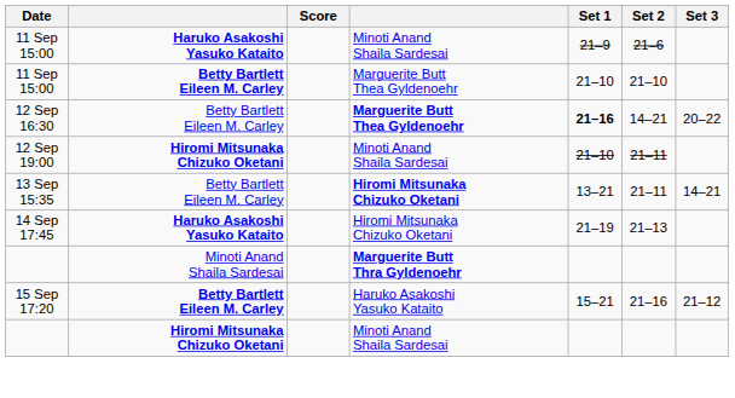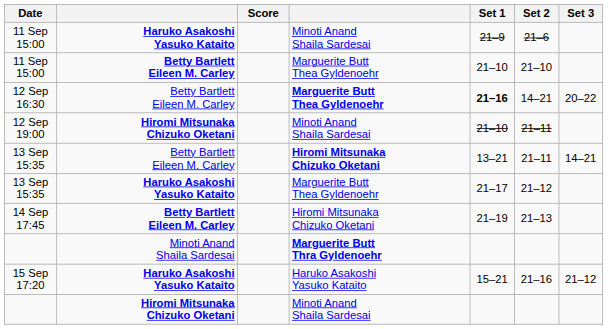 <table class="wikitable" style="text-align: center; font-size:90%">
 <tr>
 <th width="60">Date</th>
 <th align="right" width="225"></th>
 <th width="60">Score</th>
 <th align="left" width="225"></th>
 <th width="50">Set 1</th>
 <th width="50">Set 2</th>
 <th width="50">Set 3</th>
 </tr>
 <tr>
 <td>11 Sep<br>15:00</td>
 <td align="right"><strong><a href='#'>Haruko Asakoshi</a> <br><a href='#'>Yasuko Kataito</a> </strong></td>
 <td align="center"><s></s></td>
 <td align="left"> <a href='#'>Minoti Anand</a><br> <a href='#'>Shaila Sardesai</a></td>
 <td><s>21–9</s></td>
 <td><s>21–6</s></td>
 <td></td>
 </tr>
 <tr>
 <td>11 Sep<br>15:00</td>
 <td align="right"><strong><a href='#'>Betty Bartlett</a> <br><a href='#'>Eileen M. Carley</a> </strong></td>
 <td align="center"></td>
 <td align="left"> <a href='#'>Marguerite Butt</a><br> <a href='#'>Thea Gyldenoehr</a></td>
 <td>21–10</td>
 <td>21–10</td>
 <td></td>
 </tr>
 <tr>
 <td>12 Sep<br>16:30</td>
 <td align="right"><a href='#'>Betty Bartlett</a> <br><a href='#'>Eileen M. Carley</a> </td>
 <td align="center"></td>
 <td align="left"><strong> <a href='#'>Marguerite Butt</a><br> <a href='#'>Thea Gyldenoehr</a></strong></td>
 <td><strong>21–16</strong></td>
 <td>14–21</td>
 <td>20–22</td>
 </tr>
 <tr>
 <td>12 Sep<br>19:00</td>
 <td align="right"><strong><a href='#'>Hiromi Mitsunaka</a> <br><a href='#'>Chizuko Oketani</a> </strong></td>
 <td align="center"><s></s></td>
 <td align="left"> <a href='#'>Minoti Anand</a><br> <a href='#'>Shaila Sardesai</a></td>
 <td><s>21–10</s></td>
 <td><s>21–11</s></td>
 <td></td>
 </tr>
 <tr>
 <td>13 Sep<br>15:35</td>
 <td align="right"><a href='#'>Betty Bartlett</a> <br><a href='#'>Eileen M. Carley</a> </td>
 <td align="center"></td>
 <td align="left"><strong> <a href='#'>Hiromi Mitsunaka</a><br> <a href='#'>Chizuko Oketani</a></strong></td>
 <td>13–21</td>
 <td>21–11</td>
 <td>14–21</td>
 </tr>
 <tr>
+<td>13 Sep<br>15:35</td>
+<td align="right"><strong><a href='#'>Haruko Asakoshi</a> <br><a href='#'>Yasuko Kataito</a> </strong></td>
+<td align="center"></td>
+<td align="left"> <a href='#'>Marguerite Butt</a><br> <a href='#'>Thea Gyldenoehr</a></td>
+<td>21–17</td>
+<td>21–12</td>
+<td></td>
+</tr>
+<tr>
 <td>14 Sep<br>17:45</td>
-<td align="right"><strong><a href='#'>Haruko Asakoshi</a> <br><a href='#'>Yasuko Kataito</a> </strong></td>
+<td align="right"><strong><a href='#'>Betty Bartlett</a> <br><a href='#'>Eileen M. Carley</a> </strong></td>
 <td align="center"></td>
 <td align="left"> <a href='#'>Hiromi Mitsunaka</a><br> <a href='#'>Chizuko Oketani</a></td>
 <td>21–19</td>
 <td>21–13</td>
 <td></td>
 </tr>
 <tr>
 <td></td>
 <td align="right"><a href='#'>Minoti Anand</a> <br><a href='#'>Shaila Sardesai</a> </td>
 <td align="center"></td>
 <td align="left"><strong> <a href='#'>Marguerite Butt</a><br> <a href='#'>Thra Gyldenoehr</a></strong></td>
 <td></td>
 <td></td>
 <td></td>
 </tr>
 <tr>
 <td>15 Sep<br>17:20</td>
-<td align="right"><strong><a href='#'>Betty Bartlett</a> <br><a href='#'>Eileen M. Carley</a> </strong></td>
+<td align="right"><strong><a href='#'>Haruko Asakoshi</a> <br><a href='#'>Yasuko Kataito</a> </strong></td>
 <td align="center"></td>
 <td align="left"> <a href='#'>Haruko Asakoshi</a><br> <a href='#'>Yasuko Kataito</a></td>
 <td>15–21</td>
 <td>21–16</td>
 <td>21–12</td>
 </tr>
 <tr>
 <td></td>
 <td align="right"><strong><a href='#'>Hiromi Mitsunaka</a> <br><a href='#'>Chizuko Oketani</a> </strong></td>
 <td align="center"></td>
 <td align="left"> <a href='#'>Minoti Anand</a><br> <a href='#'>Shaila Sardesai</a></td>
 <td></td>
 <td></td>
 <td></td>
 </tr>
 </table>
